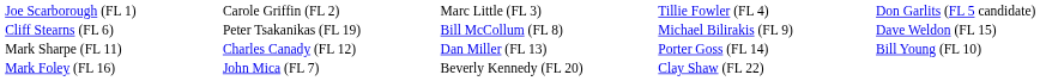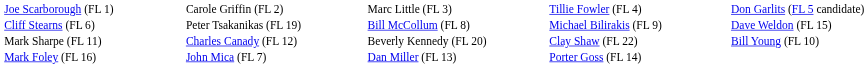 <table width="100%">
 <tr>
 <td width="20%"><a href='#'>Joe Scarborough</a> (FL 1)</td>
 <td width="20%">Carole Griffin (FL 2)</td>
 <td width="20%">Marc Little (FL 3)</td>
 <td width="20%"><a href='#'>Tillie Fowler</a> (FL 4)</td>
 <td width="20%"><a href='#'>Don Garlits</a> (<a href='#'>FL 5</a> candidate)</td>
 </tr>
 <tr>
 <td><a href='#'>Cliff Stearns</a> (FL 6)</td>
 <td>Peter Tsakanikas (FL 19)</td>
 <td><a href='#'>Bill McCollum</a> (FL 8)</td>
 <td><a href='#'>Michael Bilirakis</a> (FL 9)</td>
 <td><a href='#'>Dave Weldon</a> (FL 15)</td>
 </tr>
 <tr>
 <td>Mark Sharpe (FL 11)</td>
 <td><a href='#'>Charles Canady</a> (FL 12)</td>
-<td><a href='#'>Dan Miller</a> (FL 13)</td>
-<td><a href='#'>Porter Goss</a> (FL 14)</td>
+<td>Beverly Kennedy (FL 20)</td>
+<td><a href='#'>Clay Shaw</a> (FL 22)</td>
 <td><a href='#'>Bill Young</a> (FL 10)</td>
 </tr>
 <tr>
 <td><a href='#'>Mark Foley</a> (FL 16)</td>
 <td><a href='#'>John Mica</a> (FL 7)</td>
-<td>Beverly Kennedy (FL 20)</td>
-<td><a href='#'>Clay Shaw</a> (FL 22)</td>
+<td><a href='#'>Dan Miller</a> (FL 13)</td>
+<td><a href='#'>Porter Goss</a> (FL 14)</td>
 </tr>
 </table>
